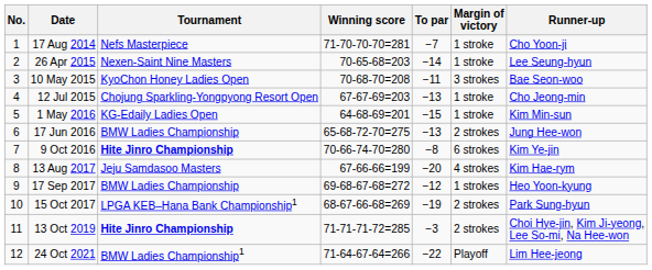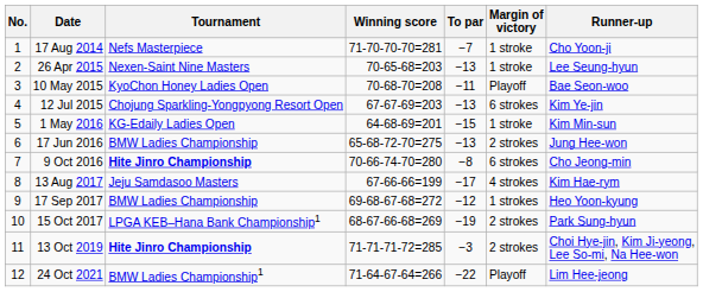 <table class="wikitable" style="font-size:95%;">
 <tr>
 <th>No.</th>
 <th>Date</th>
 <th>Tournament</th>
 <th>Winning score</th>
 <th>To par</th>
 <th>Margin of<br>victory</th>
 <th>Runner-up</th>
 </tr>
 <tr>
 <td align=center>1</td>
 <td align=right>17 Aug <a href='#'>2014</a></td>
 <td><a href='#'>Nefs Masterpiece</a></td>
 <td align=right>71-70-70-70=281</td>
 <td align=center>−7</td>
 <td>1 stroke</td>
 <td> <a href='#'>Cho Yoon-ji</a></td>
 </tr>
 <tr>
 <td align=center>2</td>
 <td align=right>26 Apr <a href='#'>2015</a></td>
 <td><a href='#'>Nexen-Saint Nine Masters</a></td>
 <td align=right>70-65-68=203</td>
-<td align=center>−14</td>
+<td align=center>−13</td>
 <td>1 stroke</td>
 <td> <a href='#'>Lee Seung-hyun</a></td>
 </tr>
 <tr>
 <td align=center>3</td>
 <td align=right>10 May 2015</td>
 <td><a href='#'>KyoChon Honey Ladies Open</a></td>
 <td align=right>70-68-70=208</td>
 <td align=center>−11</td>
-<td>3 strokes</td>
+<td>Playoff</td>
 <td> <a href='#'>Bae Seon-woo</a></td>
 </tr>
 <tr>
 <td align=center>4</td>
 <td align=right>12 Jul 2015</td>
 <td><a href='#'>Chojung Sparkling-Yongpyong Resort Open</a></td>
 <td align=right>67-67-69=203</td>
 <td align=center>−13</td>
-<td>1 stroke</td>
-<td> <a href='#'>Cho Jeong-min</a></td>
+<td>6 strokes</td>
+<td> <a href='#'>Kim Ye-jin</a></td>
 </tr>
 <tr>
 <td align=center>5</td>
 <td align=right>1 May <a href='#'>2016</a></td>
 <td><a href='#'>KG-Edaily Ladies Open</a></td>
 <td align=right>64-68-69=201</td>
 <td align=center>−15</td>
 <td>1 stroke</td>
 <td> <a href='#'>Kim Min-sun</a></td>
 </tr>
 <tr>
 <td align=center>6</td>
 <td align=right>17 Jun 2016</td>
 <td><a href='#'>BMW Ladies Championship</a></td>
 <td align=right>65-68-72-70=275</td>
 <td align=center>−13</td>
 <td>2 strokes</td>
 <td> <a href='#'>Jung Hee-won</a></td>
 </tr>
 <tr>
 <td align=center>7</td>
 <td align=right>9 Oct 2016</td>
 <td><strong><a href='#'>Hite Jinro Championship</a></strong></td>
 <td align=right>70-66-74-70=280</td>
 <td align=center>−8</td>
 <td>6 strokes</td>
-<td> <a href='#'>Kim Ye-jin</a></td>
+<td> <a href='#'>Cho Jeong-min</a></td>
 </tr>
 <tr>
 <td align=center>8</td>
 <td align=right>13 Aug <a href='#'>2017</a></td>
 <td><a href='#'>Jeju Samdasoo Masters</a></td>
 <td align=right>67-66-66=199</td>
-<td align=center>−20</td>
+<td align=center>−17</td>
 <td>4 strokes</td>
 <td> <a href='#'>Kim Hae-rym</a></td>
 </tr>
 <tr>
 <td align=center>9</td>
 <td align=right>17 Sep 2017</td>
 <td><a href='#'>BMW Ladies Championship</a></td>
 <td align=right>69-68-67-68=272</td>
 <td align=center>−12</td>
 <td>1 strokes</td>
 <td> <a href='#'>Heo Yoon-kyung</a></td>
 </tr>
 <tr>
 <td align=center>10</td>
 <td align=right>15 Oct 2017</td>
 <td><a href='#'>LPGA KEB–Hana Bank Championship</a><sup>1</sup></td>
 <td align=right>68-67-66-68=269</td>
 <td align=center>−19</td>
 <td>2 strokes</td>
 <td> <a href='#'>Park Sung-hyun</a></td>
 </tr>
 <tr>
 <td align=center>11</td>
 <td align=right>13 Oct <a href='#'>2019</a></td>
 <td><strong><a href='#'>Hite Jinro Championship</a></strong></td>
 <td align=right>71-71-71-72=285</td>
 <td align=center>−3</td>
 <td>2 strokes</td>
 <td> <a href='#'>Choi Hye-jin</a>,  <a href='#'>Kim Ji-yeong</a>,<br> <a href='#'>Lee So-mi</a>,  <a href='#'>Na Hee-won</a></td>
 </tr>
 <tr>
 <td align=center>12</td>
 <td align=right>24 Oct <a href='#'>2021</a></td>
 <td><a href='#'>BMW Ladies Championship</a><sup>1</sup></td>
 <td align=right>71-64-67-64=266</td>
 <td align=center>−22</td>
 <td>Playoff</td>
 <td> <a href='#'>Lim Hee-jeong</a></td>
 </tr>
 </table>
